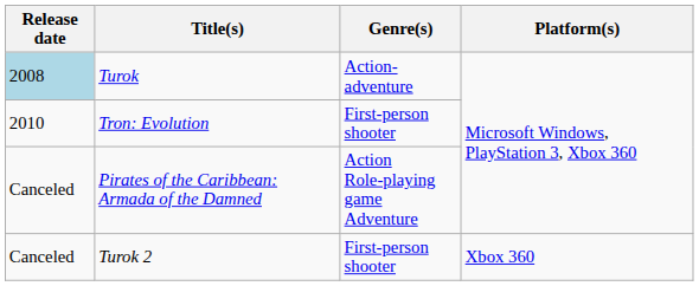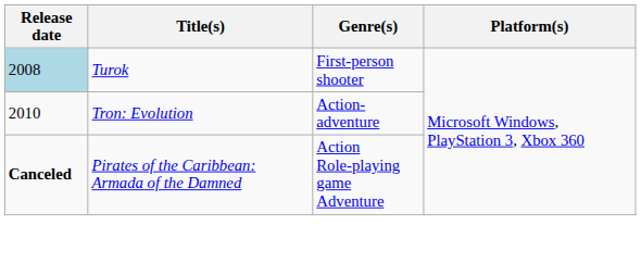 <table class="wikitable" width=50%>
 <tr>
 <th>Release date</th>
 <th>Title(s)</th>
 <th>Genre(s)</th>
 <th>Platform(s)</th>
 </tr>
 <tr>
 <td style="background: lightblue;">2008</td>
 <td><em><a href='#'>Turok</a></em></td>
-<td><a href='#'>Action-adventure</a></td>
+<td><a href='#'>First-person shooter</a></td>
 <td rowspan="3"><a href='#'>Microsoft Windows</a>, <a href='#'>PlayStation 3</a>, <a href='#'>Xbox 360</a></td>
 </tr>
 <tr>
 <td>2010</td>
 <td><em><a href='#'>Tron: Evolution</a></em></td>
-<td><a href='#'>First-person shooter</a></td>
+<td><a href='#'>Action-adventure</a></td>
 </tr>
 <tr>
-<td>Canceled</td>
+<td><strong>Canceled</strong></td>
 <td><em><a href='#'>Pirates of the Caribbean: Armada of the Damned</a></em></td>
 <td><a href='#'>Action</a><br><a href='#'>Role-playing game</a><br><a href='#'>Adventure</a></td>
 </tr>
-<tr>
-<td>Canceled</td>
-<td><em>Turok 2</em></td>
-<td><a href='#'>First-person shooter</a></td>
-<td><a href='#'>Xbox 360</a></td>
-</tr>
 </table>
